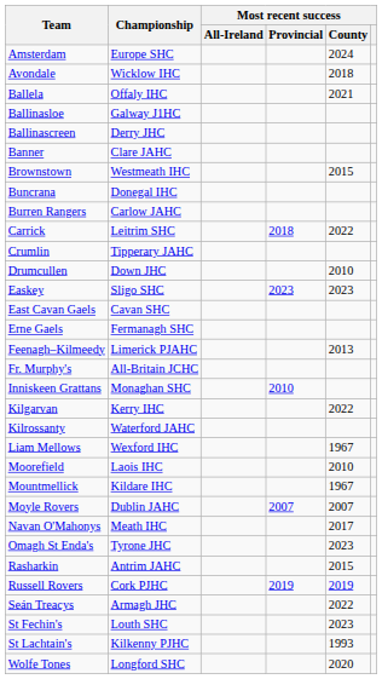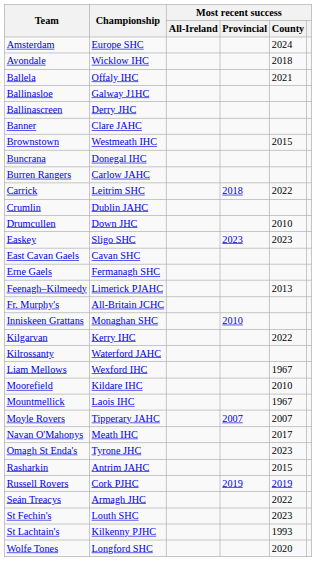 <table class="wikitable sortable">
 <tr>
 <th rowspan="2">Team</th>
 <th rowspan="2">Championship</th>
 <th colspan="4">Most recent success</th>
 </tr>
 <tr>
 <th>All-Ireland</th>
 <th>Provincial</th>
 <th>County</th>
 <th></th>
 </tr>
 <tr>
 <td> <a href='#'>Amsterdam</a></td>
 <td><a href='#'>Europe SHC</a></td>
 <td></td>
 <td></td>
 <td>2024</td>
 <td></td>
 </tr>
 <tr>
 <td> <a href='#'>Avondale</a></td>
 <td><a href='#'>Wicklow IHC</a></td>
 <td></td>
 <td></td>
 <td>2018</td>
 <td></td>
 </tr>
 <tr>
 <td> <a href='#'>Ballela</a></td>
 <td><a href='#'>Offaly IHC</a></td>
 <td></td>
 <td></td>
 <td>2021</td>
 <td></td>
 </tr>
 <tr>
 <td> <a href='#'>Ballinasloe</a></td>
 <td><a href='#'>Galway J1HC</a></td>
 <td></td>
 <td></td>
 <td></td>
 <td></td>
 </tr>
 <tr>
 <td> <a href='#'>Ballinascreen</a></td>
 <td><a href='#'>Derry JHC</a></td>
 <td></td>
 <td></td>
 <td></td>
 <td></td>
 </tr>
 <tr>
 <td> <a href='#'>Banner</a></td>
 <td><a href='#'>Clare JAHC</a></td>
 <td></td>
 <td></td>
 <td></td>
 <td></td>
 </tr>
 <tr>
 <td> <a href='#'>Brownstown</a></td>
 <td><a href='#'>Westmeath IHC</a></td>
 <td></td>
 <td></td>
 <td>2015</td>
 <td></td>
 </tr>
 <tr>
 <td> <a href='#'>Buncrana</a></td>
 <td><a href='#'>Donegal IHC</a></td>
 <td></td>
 <td></td>
 <td></td>
 <td></td>
 </tr>
 <tr>
 <td> <a href='#'>Burren Rangers</a></td>
 <td><a href='#'>Carlow JAHC</a></td>
 <td></td>
 <td></td>
 <td></td>
 <td></td>
 </tr>
 <tr>
 <td> <a href='#'>Carrick</a></td>
 <td><a href='#'>Leitrim SHC</a></td>
 <td></td>
 <td><a href='#'>2018</a></td>
 <td>2022</td>
 <td></td>
 </tr>
 <tr>
 <td> <a href='#'>Crumlin</a></td>
-<td><a href='#'>Tipperary JAHC</a></td>
+<td><a href='#'>Dublin JAHC</a></td>
 <td></td>
 <td></td>
 <td></td>
 <td></td>
 </tr>
 <tr>
 <td> <a href='#'>Drumcullen</a></td>
 <td><a href='#'>Down JHC</a></td>
 <td></td>
 <td></td>
 <td>2010</td>
 <td></td>
 </tr>
 <tr>
 <td> <a href='#'>Easkey</a></td>
 <td><a href='#'>Sligo SHC</a></td>
 <td></td>
 <td><a href='#'>2023</a></td>
 <td>2023</td>
 <td></td>
 </tr>
 <tr>
 <td> <a href='#'>East Cavan Gaels</a></td>
 <td><a href='#'>Cavan SHC</a></td>
 <td></td>
 <td></td>
 <td></td>
 <td></td>
 </tr>
 <tr>
 <td> <a href='#'>Erne Gaels</a></td>
 <td><a href='#'>Fermanagh SHC</a></td>
 <td></td>
 <td></td>
 <td></td>
 <td></td>
 </tr>
 <tr>
 <td> <a href='#'>Feenagh–Kilmeedy</a></td>
 <td><a href='#'>Limerick PJAHC</a></td>
 <td></td>
 <td></td>
 <td>2013</td>
 <td></td>
 </tr>
 <tr>
 <td> <a href='#'>Fr. Murphy's</a></td>
 <td><a href='#'>All-Britain JCHC</a></td>
 <td></td>
 <td></td>
 <td></td>
 <td></td>
 </tr>
 <tr>
 <td> <a href='#'>Inniskeen Grattans</a></td>
 <td><a href='#'>Monaghan SHC</a></td>
 <td></td>
 <td><a href='#'>2010</a></td>
 <td></td>
 <td></td>
 </tr>
 <tr>
 <td> <a href='#'>Kilgarvan</a></td>
 <td><a href='#'>Kerry IHC</a></td>
 <td></td>
 <td></td>
 <td>2022</td>
 <td></td>
 </tr>
 <tr>
 <td> <a href='#'>Kilrossanty</a></td>
 <td><a href='#'>Waterford JAHC</a></td>
 <td></td>
 <td></td>
 <td></td>
 <td></td>
 </tr>
 <tr>
 <td> <a href='#'>Liam Mellows</a></td>
 <td><a href='#'>Wexford IHC</a></td>
 <td></td>
 <td></td>
 <td>1967</td>
 <td></td>
 </tr>
 <tr>
 <td> <a href='#'>Moorefield</a></td>
-<td><a href='#'>Laois IHC</a></td>
+<td><a href='#'>Kildare IHC</a></td>
 <td></td>
 <td></td>
 <td>2010</td>
 <td></td>
 </tr>
 <tr>
 <td> <a href='#'>Mountmellick</a></td>
-<td><a href='#'>Kildare IHC</a></td>
+<td><a href='#'>Laois IHC</a></td>
 <td></td>
 <td></td>
 <td>1967</td>
 <td></td>
 </tr>
 <tr>
 <td> <a href='#'>Moyle Rovers</a></td>
-<td><a href='#'>Dublin JAHC</a></td>
+<td><a href='#'>Tipperary JAHC</a></td>
 <td></td>
 <td><a href='#'>2007</a></td>
 <td>2007</td>
 <td></td>
 </tr>
 <tr>
 <td> <a href='#'>Navan O'Mahonys</a></td>
 <td><a href='#'>Meath IHC</a></td>
 <td></td>
 <td></td>
 <td>2017</td>
 <td></td>
 </tr>
 <tr>
 <td> <a href='#'>Omagh St Enda's</a></td>
 <td><a href='#'>Tyrone JHC</a></td>
 <td></td>
 <td></td>
 <td>2023</td>
 <td></td>
 </tr>
 <tr>
 <td> <a href='#'>Rasharkin</a></td>
 <td><a href='#'>Antrim JAHC</a></td>
 <td></td>
 <td></td>
 <td>2015</td>
 <td></td>
 </tr>
 <tr>
 <td> <a href='#'>Russell Rovers</a></td>
 <td><a href='#'>Cork PJHC</a></td>
 <td></td>
 <td><a href='#'>2019</a></td>
 <td><a href='#'>2019</a></td>
 <td></td>
 </tr>
 <tr>
 <td> <a href='#'>Seán Treacys</a></td>
 <td><a href='#'>Armagh JHC</a></td>
 <td></td>
 <td></td>
 <td>2022</td>
 <td></td>
 </tr>
 <tr>
 <td> <a href='#'>St Fechin's</a></td>
 <td><a href='#'>Louth SHC</a></td>
 <td></td>
 <td></td>
 <td>2023</td>
 <td></td>
 </tr>
 <tr>
 <td> <a href='#'>St Lachtain's</a></td>
 <td><a href='#'>Kilkenny PJHC</a></td>
 <td></td>
 <td></td>
 <td>1993</td>
 <td></td>
 </tr>
 <tr>
 <td> <a href='#'>Wolfe Tones</a></td>
 <td><a href='#'>Longford SHC</a></td>
 <td></td>
 <td></td>
 <td>2020</td>
 <td></td>
 </tr>
 </table>
